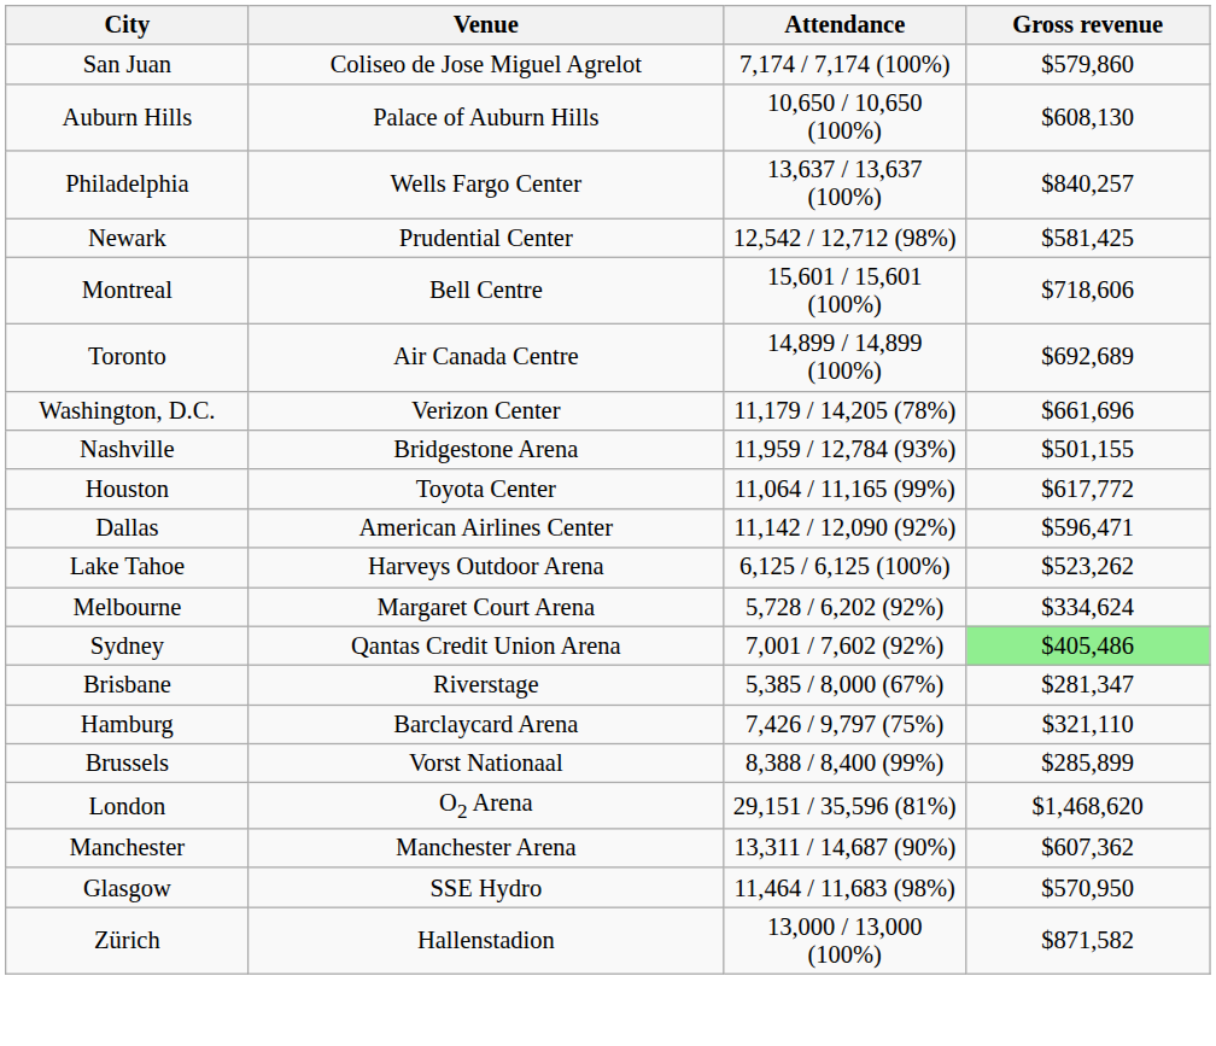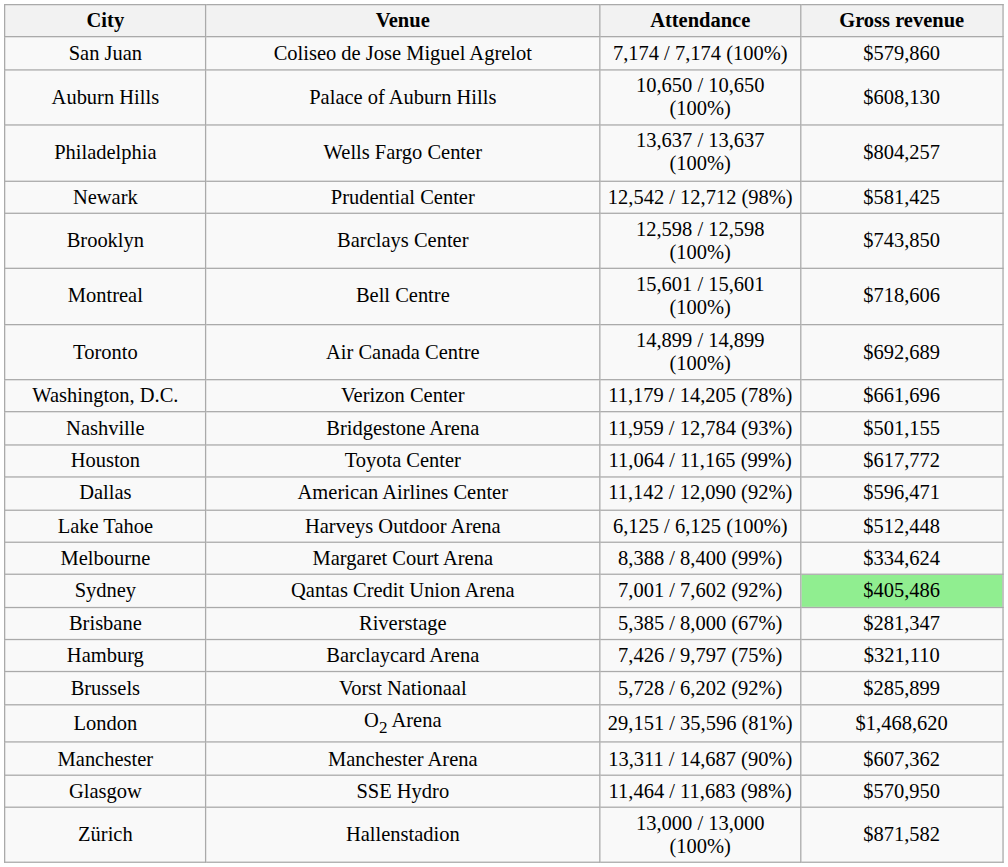 <table class="wikitable" style="text-align:center">
 <tr>
 <th style="width:150px;">City</th>
 <th style="width:300px;">Venue</th>
 <th style="width:150px;">Attendance</th>
 <th style="width:150px;">Gross revenue</th>
 </tr>
 <tr>
 <td>San Juan</td>
 <td>Coliseo de Jose Miguel Agrelot</td>
 <td>7,174 / 7,174 (100%)</td>
 <td>$579,860</td>
 </tr>
 <tr>
 <td>Auburn Hills</td>
 <td>Palace of Auburn Hills</td>
 <td>10,650 / 10,650 (100%)</td>
 <td>$608,130</td>
 </tr>
 <tr>
 <td>Philadelphia</td>
 <td>Wells Fargo Center</td>
 <td>13,637 / 13,637 (100%)</td>
-<td>$840,257</td>
+<td>$804,257</td>
 </tr>
 <tr>
 <td>Newark</td>
 <td>Prudential Center</td>
 <td>12,542 / 12,712 (98%)</td>
 <td>$581,425</td>
+</tr>
+<tr>
+<td>Brooklyn</td>
+<td>Barclays Center</td>
+<td>12,598 / 12,598 (100%)</td>
+<td>$743,850</td>
 </tr>
 <tr>
 <td>Montreal</td>
 <td>Bell Centre</td>
 <td>15,601 / 15,601 (100%)</td>
 <td>$718,606</td>
 </tr>
 <tr>
 <td>Toronto</td>
 <td>Air Canada Centre</td>
 <td>14,899 / 14,899 (100%)</td>
 <td>$692,689</td>
 </tr>
 <tr>
 <td>Washington, D.C.</td>
 <td>Verizon Center</td>
 <td>11,179 / 14,205 (78%)</td>
 <td>$661,696</td>
 </tr>
 <tr>
 <td>Nashville</td>
 <td>Bridgestone Arena</td>
 <td>11,959 / 12,784 (93%)</td>
 <td>$501,155</td>
 </tr>
 <tr>
 <td>Houston</td>
 <td>Toyota Center</td>
 <td>11,064 / 11,165 (99%)</td>
 <td>$617,772</td>
 </tr>
 <tr>
 <td>Dallas</td>
 <td>American Airlines Center</td>
 <td>11,142 / 12,090 (92%)</td>
 <td>$596,471</td>
 </tr>
 <tr>
 <td>Lake Tahoe</td>
 <td>Harveys Outdoor Arena</td>
 <td>6,125 / 6,125 (100%)</td>
-<td>$523,262</td>
+<td>$512,448</td>
 </tr>
 <tr>
 <td>Melbourne</td>
 <td>Margaret Court Arena</td>
-<td>5,728 / 6,202 (92%)</td>
+<td>8,388 / 8,400 (99%)</td>
 <td>$334,624</td>
 </tr>
 <tr>
 <td>Sydney</td>
 <td>Qantas Credit Union Arena</td>
 <td>7,001 / 7,602 (92%)</td>
 <td style="background: lightgreen;">$405,486</td>
 </tr>
 <tr>
 <td>Brisbane</td>
 <td>Riverstage</td>
 <td>5,385 / 8,000 (67%)</td>
 <td>$281,347</td>
 </tr>
 <tr>
 <td>Hamburg</td>
 <td>Barclaycard Arena</td>
 <td>7,426 / 9,797 (75%)</td>
 <td>$321,110</td>
 </tr>
 <tr>
 <td>Brussels</td>
 <td>Vorst Nationaal</td>
-<td>8,388 / 8,400 (99%)</td>
+<td>5,728 / 6,202 (92%)</td>
 <td>$285,899</td>
 </tr>
 <tr>
 <td>London</td>
 <td>O<sub>2</sub> Arena</td>
 <td>29,151 / 35,596 (81%)</td>
 <td>$1,468,620</td>
 </tr>
 <tr>
 <td>Manchester</td>
 <td>Manchester Arena</td>
 <td>13,311 / 14,687 (90%)</td>
 <td>$607,362</td>
 </tr>
 <tr>
 <td>Glasgow</td>
 <td>SSE Hydro</td>
 <td>11,464 / 11,683 (98%)</td>
 <td>$570,950</td>
 </tr>
 <tr>
 <td>Zürich</td>
 <td>Hallenstadion</td>
 <td>13,000 / 13,000 (100%)</td>
 <td>$871,582</td>
 </tr>
 </table>
